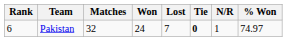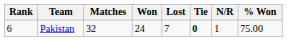 <table class="wikitable" width=50%>
 <tr>
 <th>Rank</th>
 <th>Team</th>
 <th>Matches</th>
 <th>Won</th>
 <th>Lost</th>
 <th>Tie</th>
 <th>N/R</th>
 <th>% Won</th>
 </tr>
 <tr>
 <td>6</td>
 <td> <a href='#'>Pakistan</a></td>
 <td>32</td>
 <td>24</td>
 <td>7</td>
 <td><strong>0</strong></td>
 <td>1</td>
-<td>74.97</td>
+<td>75.00</td>
 </tr>
 </table>
